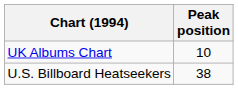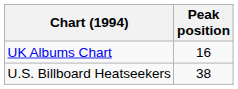 <table class="wikitable sortable">
 <tr>
 <th>Chart (1994)</th>
 <th>Peak<br>position</th>
 </tr>
 <tr>
 <td align="left"><a href='#'>UK Albums Chart</a></td>
-<td align="center">10</td>
+<td align="center">16</td>
 </tr>
 <tr>
 <td align="left">U.S. Billboard Heatseekers</td>
 <td align="center">38</td>
 </tr>
 </table>
